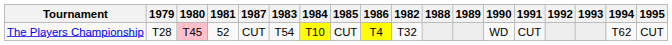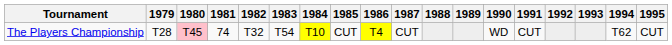 <table class="wikitable" style="font-size:95%;text-align:center;">
 <tr>
 <th>Tournament</th>
 <th>1979</th>
 <th>1980</th>
 <th>1981</th>
-<th>1987</th>
+<th>1982</th>
 <th>1983</th>
 <th>1984</th>
 <th>1985</th>
 <th>1986</th>
-<th>1982</th>
+<th>1987</th>
 <th>1988</th>
 <th>1989</th>
 <th>1990</th>
 <th>1991</th>
 <th>1992</th>
 <th>1993</th>
 <th>1994</th>
 <th>1995</th>
 </tr>
 <tr>
 <td align=left><a href='#'>The Players Championship</a></td>
 <td>T28</td>
 <td style="background: pink;">T45</td>
-<td>52</td>
-<td>CUT</td>
+<td>74</td>
+<td>T32</td>
 <td>T54</td>
 <td style="background:yellow;">T10</td>
 <td>CUT</td>
 <td style="background:yellow;">T4</td>
-<td>T32</td>
+<td>CUT</td>
 <td style="background:#eeeeee;"></td>
 <td style="background:#eeeeee;"></td>
 <td>WD</td>
 <td>CUT</td>
 <td style="background:#eeeeee;"></td>
 <td style="background:#eeeeee;"></td>
 <td>T62</td>
 <td>CUT</td>
 </tr>
 </table>
